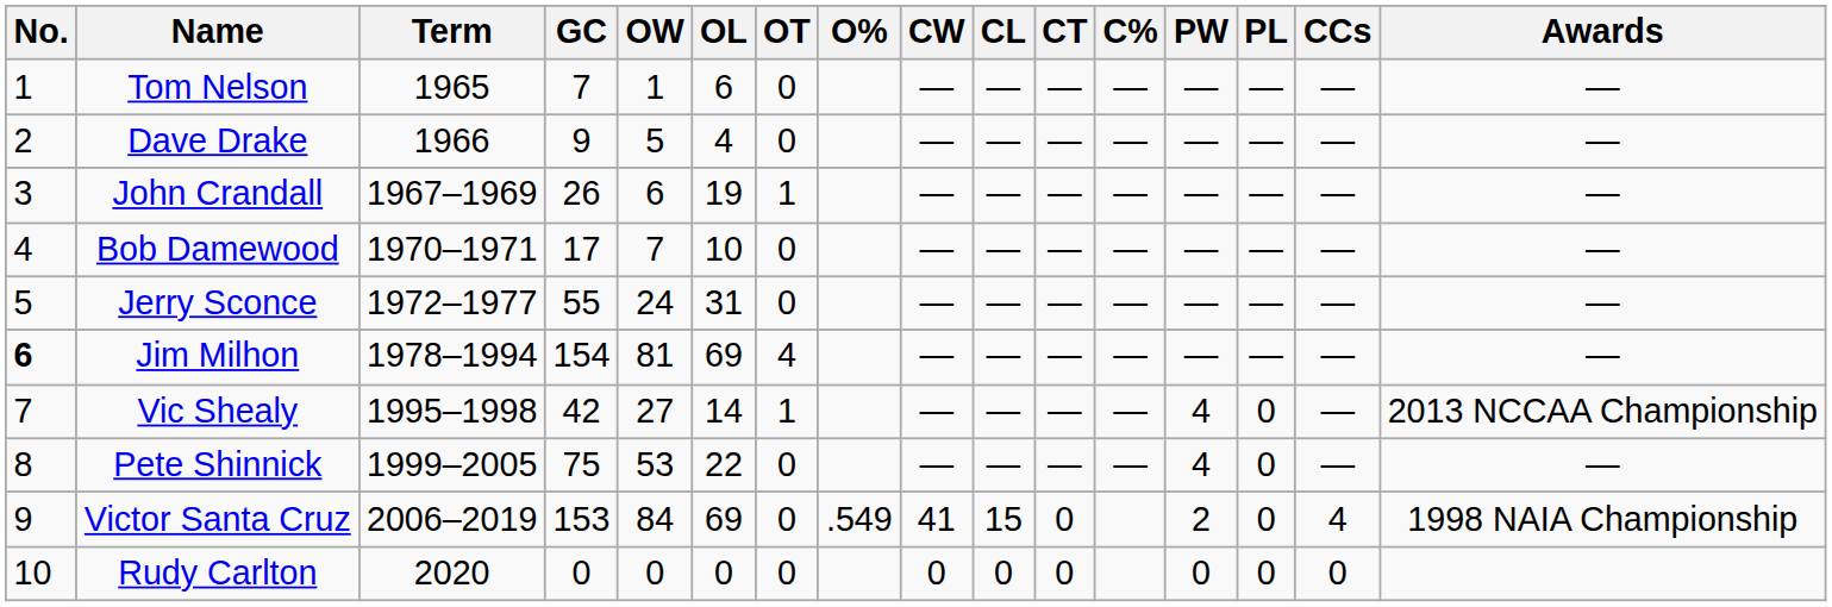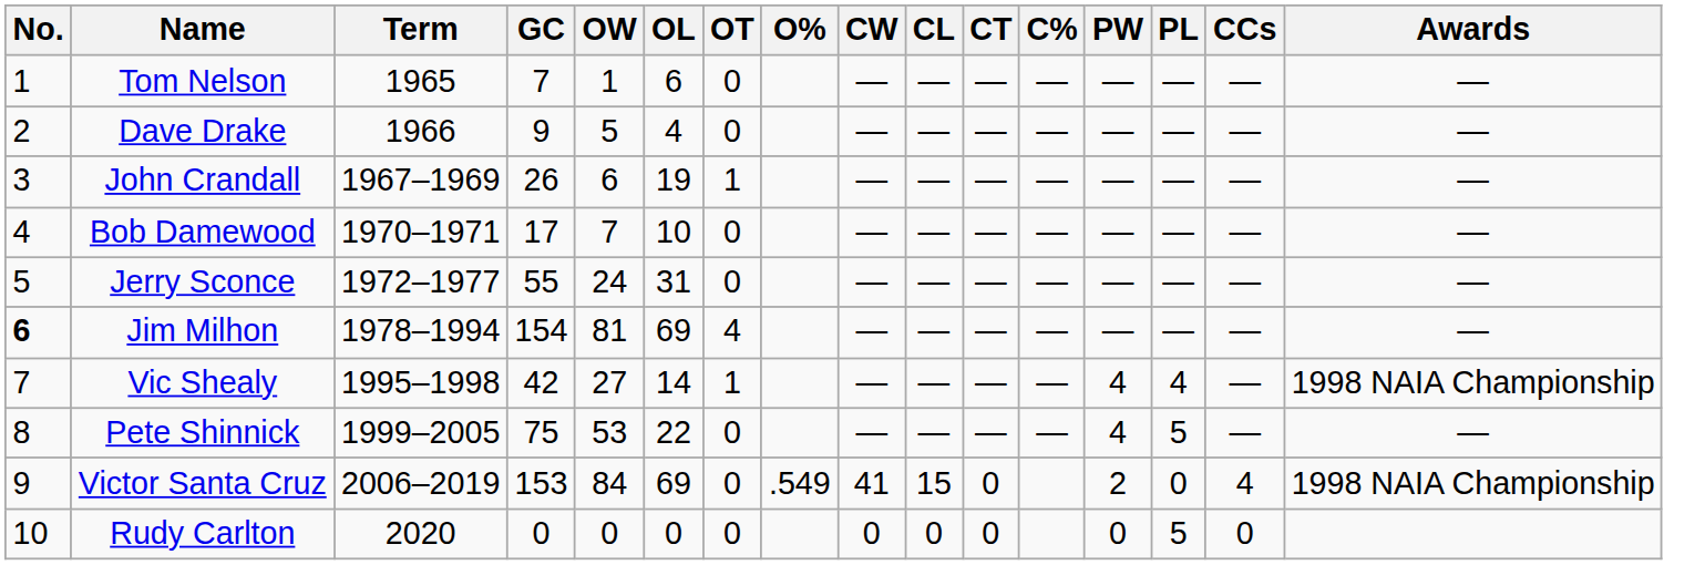 <table class="wikitable sortable">
 <tr>
 <th>No.</th>
 <th>Name</th>
 <th>Term</th>
 <th>GC</th>
 <th>OW</th>
 <th>OL</th>
 <th>OT</th>
 <th>O%</th>
 <th>CW</th>
 <th>CL</th>
 <th>CT</th>
 <th>C%</th>
 <th>PW</th>
 <th>PL</th>
 <th>CCs</th>
 <th class="unsortable">Awards</th>
 </tr>
 <tr>
 <td>1</td>
 <td align="center"><a href='#'>Tom Nelson</a></td>
 <td align="center">1965</td>
 <td align="center">7</td>
 <td align="center">1</td>
 <td align="center">6</td>
 <td align="center">0</td>
 <td align="center"></td>
 <td align="center">—</td>
 <td align="center">—</td>
 <td align="center">—</td>
 <td align="center">—</td>
 <td align="center">—</td>
 <td align="center">—</td>
 <td align="center">—</td>
 <td align="center">—</td>
 </tr>
 <tr>
 <td>2</td>
 <td align="center"><a href='#'>Dave Drake</a></td>
 <td align="center">1966</td>
 <td align="center">9</td>
 <td align="center">5</td>
 <td align="center">4</td>
 <td align="center">0</td>
 <td align="center"></td>
 <td align="center">—</td>
 <td align="center">—</td>
 <td align="center">—</td>
 <td align="center">—</td>
 <td align="center">—</td>
 <td align="center">—</td>
 <td align="center">—</td>
 <td align="center">—</td>
 </tr>
 <tr>
 <td>3</td>
 <td align="center"><a href='#'>John Crandall</a></td>
 <td align="center">1967–1969</td>
 <td align="center">26</td>
 <td align="center">6</td>
 <td align="center">19</td>
 <td align="center">1</td>
 <td align="center"></td>
 <td align="center">—</td>
 <td align="center">—</td>
 <td align="center">—</td>
 <td align="center">—</td>
 <td align="center">—</td>
 <td align="center">—</td>
 <td align="center">—</td>
 <td align="center">—</td>
 </tr>
 <tr>
 <td>4</td>
 <td align="center"><a href='#'>Bob Damewood</a></td>
 <td align="center">1970–1971</td>
 <td align="center">17</td>
 <td align="center">7</td>
 <td align="center">10</td>
 <td align="center">0</td>
 <td align="center"></td>
 <td align="center">—</td>
 <td align="center">—</td>
 <td align="center">—</td>
 <td align="center">—</td>
 <td align="center">—</td>
 <td align="center">—</td>
 <td align="center">—</td>
 <td align="center">—</td>
 </tr>
 <tr>
 <td>5</td>
 <td align="center"><a href='#'>Jerry Sconce</a></td>
 <td align="center">1972–1977</td>
 <td align="center">55</td>
 <td align="center">24</td>
 <td align="center">31</td>
 <td align="center">0</td>
 <td align="center"></td>
 <td align="center">—</td>
 <td align="center">—</td>
 <td align="center">—</td>
 <td align="center">—</td>
 <td align="center">—</td>
 <td align="center">—</td>
 <td align="center">—</td>
 <td align="center">—</td>
 </tr>
 <tr>
 <td><strong>6</strong></td>
 <td align="center"><a href='#'>Jim Milhon</a></td>
 <td align="center">1978–1994</td>
 <td align="center">154</td>
 <td align="center">81</td>
 <td align="center">69</td>
 <td align="center">4</td>
 <td align="center"></td>
 <td align="center">—</td>
 <td align="center">—</td>
 <td align="center">—</td>
 <td align="center">—</td>
 <td align="center">—</td>
 <td align="center">—</td>
 <td align="center">—</td>
 <td align="center">—</td>
 </tr>
 <tr>
 <td>7</td>
 <td align="center"><a href='#'>Vic Shealy</a></td>
 <td align="center">1995–1998</td>
 <td align="center">42</td>
 <td align="center">27</td>
 <td align="center">14</td>
 <td align="center">1</td>
 <td align="center"></td>
 <td align="center">—</td>
 <td align="center">—</td>
 <td align="center">—</td>
 <td align="center">—</td>
 <td align="center">4</td>
-<td align="center">0</td>
+<td align="center">4</td>
 <td align="center">—</td>
-<td align="center">2013 NCCAA Championship</td>
+<td align="center">1998 NAIA Championship</td>
 </tr>
 <tr>
 <td>8</td>
 <td align="center"><a href='#'>Pete Shinnick</a></td>
 <td align="center">1999–2005</td>
 <td align="center">75</td>
 <td align="center">53</td>
 <td align="center">22</td>
 <td align="center">0</td>
 <td align="center"></td>
 <td align="center">—</td>
 <td align="center">—</td>
 <td align="center">—</td>
 <td align="center">—</td>
 <td align="center">4</td>
-<td align="center">0</td>
+<td align="center">5</td>
 <td align="center">—</td>
 <td align="center">—</td>
 </tr>
 <tr>
 <td>9</td>
 <td align="center"><a href='#'>Victor Santa Cruz</a></td>
 <td align="center">2006–2019</td>
 <td align="center">153</td>
 <td align="center">84</td>
 <td align="center">69</td>
 <td align="center">0</td>
 <td align="center">.549</td>
 <td align="center">41</td>
 <td align="center">15</td>
 <td align="center">0</td>
 <td align="center"></td>
 <td align="center">2</td>
 <td align="center">0</td>
 <td align="center">4</td>
 <td align="center">1998 NAIA Championship</td>
 </tr>
 <tr>
 <td>10</td>
 <td align="center"><a href='#'>Rudy Carlton</a></td>
 <td align="center">2020</td>
 <td align="center">0</td>
 <td align="center">0</td>
 <td align="center">0</td>
 <td align="center">0</td>
 <td align="center"></td>
 <td align="center">0</td>
 <td align="center">0</td>
 <td align="center">0</td>
 <td align="center"></td>
 <td align="center">0</td>
-<td align="center">0</td>
+<td align="center">5</td>
 <td align="center">0</td>
 <td align="center"></td>
 </tr>
 </table>
